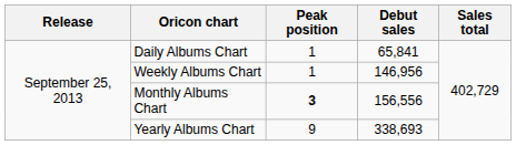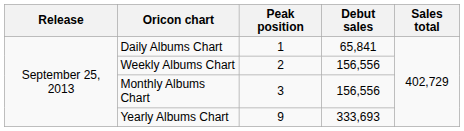 <table class="wikitable">
 <tr>
 <th>Release</th>
 <th>Oricon chart</th>
 <th>Peak position</th>
 <th>Debut sales</th>
 <th>Sales total</th>
 </tr>
 <tr>
 <td style="text-align:center;" rowspan="4">September 25, 2013</td>
 <td>Daily Albums Chart</td>
 <td style="text-align:center;">1</td>
 <td style="text-align:center;">65,841</td>
 <td rowspan="4" style="text-align:center;">402,729</td>
 </tr>
 <tr>
 <td>Weekly Albums Chart</td>
-<td style="text-align:center;">1</td>
-<td style="text-align:center;">146,956</td>
+<td style="text-align:center;">2</td>
+<td style="text-align:center;">156,556</td>
 </tr>
 <tr>
 <td>Monthly Albums Chart</td>
-<td style="text-align:center;"><strong>3</strong></td>
+<td style="text-align:center;">3</td>
 <td style="text-align:center;">156,556</td>
 </tr>
 <tr>
 <td>Yearly Albums Chart</td>
 <td style="text-align:center;">9</td>
-<td style="text-align:center;">338,693</td>
+<td style="text-align:center;">333,693</td>
 </tr>
 </table>
